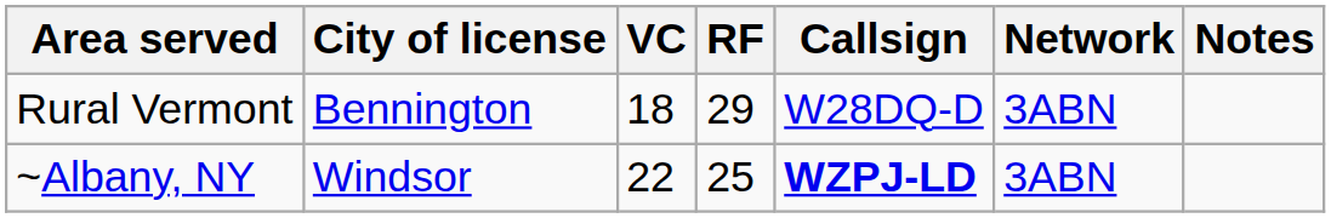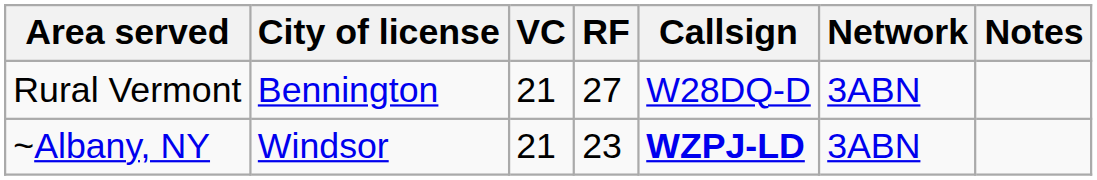 <table class="sortable wikitable" style="margin: 1em 1em 1em 0; background: #f9f9f9;">
 <tr>
 <th>Area served</th>
 <th>City of license</th>
 <th>VC</th>
 <th>RF</th>
 <th>Callsign</th>
 <th>Network</th>
 <th class="unsortable">Notes</th>
 </tr>
 <tr style="vertical-align: top; text-align: left;">
 <td>Rural Vermont</td>
 <td><a href='#'>Bennington</a></td>
-<td>18</td>
-<td>29</td>
+<td>21</td>
+<td>27</td>
 <td><a href='#'>W28DQ-D</a></td>
 <td><a href='#'>3ABN</a></td>
 <td></td>
 </tr>
 <tr style="vertical-align: top; text-align: left;">
 <td>~<a href='#'>Albany, NY</a></td>
 <td><a href='#'>Windsor</a></td>
-<td>22</td>
-<td>25</td>
+<td>21</td>
+<td>23</td>
 <td><strong><a href='#'>WZPJ-LD</a></strong></td>
 <td><a href='#'>3ABN</a></td>
 <td></td>
 </tr>
 </table>
